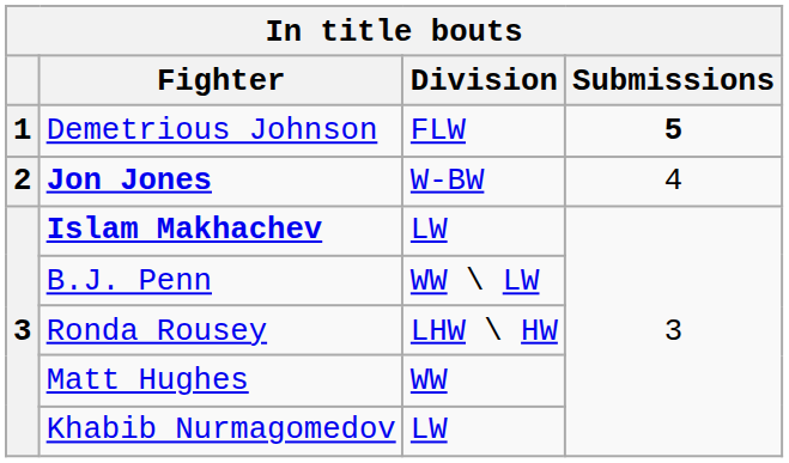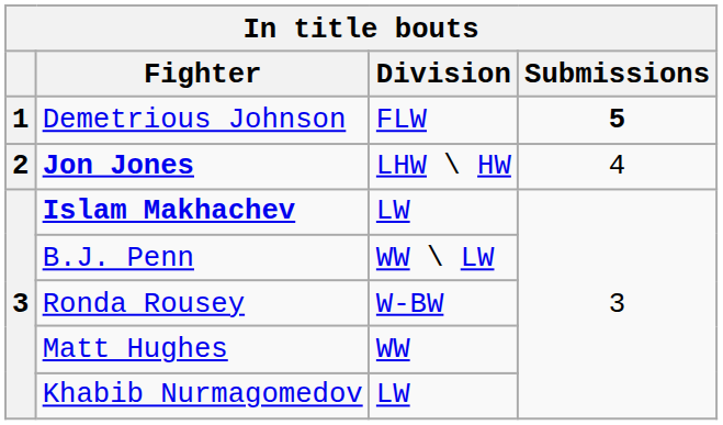 <table class=wikitable>
 <tr>
 <th colspan=4>In title bouts</th>
 </tr>
 <tr>
 <th></th>
 <th>Fighter</th>
 <th>Division</th>
 <th>Submissions</th>
 </tr>
 <tr>
 <th>1</th>
 <td> <a href='#'>Demetrious Johnson</a></td>
 <td><a href='#'>FLW</a></td>
 <td align=center><strong>5</strong></td>
 </tr>
 <tr>
 <th>2</th>
 <td> <strong><a href='#'>Jon Jones</a></strong></td>
-<td><a href='#'>W-BW</a></td>
+<td><a href='#'>LHW</a> \ <a href='#'>HW</a></td>
 <td align=center>4</td>
 </tr>
 <tr>
 <th rowspan=5>3</th>
 <td> <strong><a href='#'>Islam Makhachev</a></strong></td>
 <td><a href='#'>LW</a></td>
 <td rowspan=5 align=center>3</td>
 </tr>
 <tr>
 <td> <a href='#'>B.J. Penn</a></td>
 <td><a href='#'>WW</a> \ <a href='#'>LW</a></td>
 </tr>
 <tr>
 <td> <a href='#'>Ronda Rousey</a></td>
-<td><a href='#'>LHW</a> \ <a href='#'>HW</a></td>
+<td><a href='#'>W-BW</a></td>
 </tr>
 <tr>
 <td> <a href='#'>Matt Hughes</a></td>
 <td><a href='#'>WW</a></td>
 </tr>
 <tr>
 <td> <a href='#'>Khabib Nurmagomedov</a></td>
 <td><a href='#'>LW</a></td>
 </tr>
 </table>
